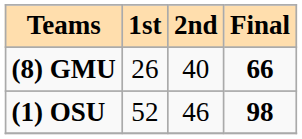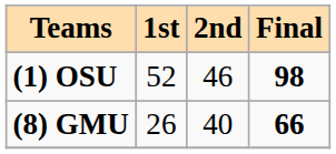 <table class="wikitable" align=right>
 <tr bgcolor=#ffdead align=center>
 <td colspan=1><strong>Teams</strong></td>
 <td colspan=1><strong>1st</strong></td>
 <td colspan=1><strong>2nd</strong></td>
 <td colspan=1><strong>Final</strong></td>
 </tr>
 <tr>
+<td><strong>(1) OSU</strong></td>
+<td align=center>52</td>
+<td align=center>46</td>
+<td align=center><strong>98</strong></td>
+</tr>
+<tr>
 <td><strong>(8) GMU</strong></td>
 <td align=center>26</td>
 <td align=center>40</td>
 <td align=center><strong>66</strong></td>
 </tr>
 <tr>
-<td><strong>(1) OSU</strong></td>
-<td align=center>52</td>
-<td align=center>46</td>
-<td align=center><strong>98</strong></td>
-</tr>
-<tr>
 </tr>
 </table>
